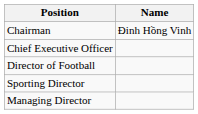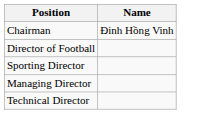 <table class="wikitable">
 <tr>
 <th>Position</th>
 <th>Name</th>
 </tr>
 <tr>
 <td>Chairman</td>
 <td> Đinh Hồng Vinh</td>
-</tr>
-<tr>
-<td>Chief Executive Officer</td>
-<td></td>
 </tr>
 <tr>
 <td>Director of Football</td>
 <td></td>
 </tr>
 <tr>
 <td>Sporting Director</td>
 <td></td>
 </tr>
 <tr>
 <td>Managing Director</td>
 <td></td>
 </tr>
+<tr>
+<td>Technical Director</td>
+<td></td>
+</tr>
 </table>
